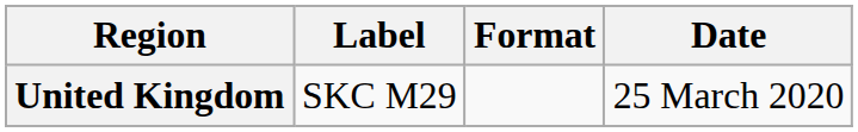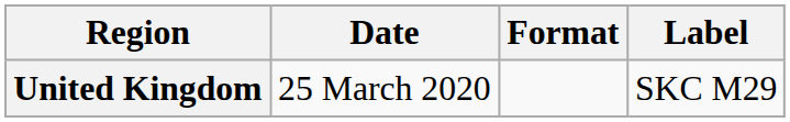 <table class="wikitable plainrowheaders">
 <tr>
 <th>Region</th>
+<th>Date</th>
+<th>Format</th>
 <th>Label</th>
-<th>Format</th>
-<th>Date</th>
 </tr>
 <tr>
 <th scope="row">United Kingdom</th>
+<td>25 March 2020</td>
+<td></td>
 <td>SKC M29</td>
-<td></td>
-<td>25 March 2020</td>
 </tr>
 </table>
